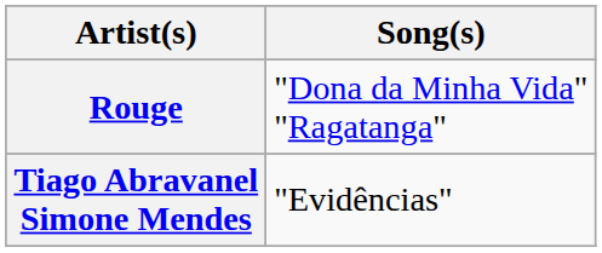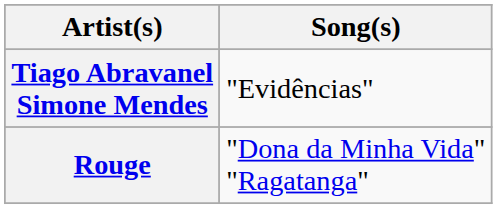 <table class="wikitable plainrowheaders">
 <tr>
 <th scope="col">Artist(s)</th>
 <th scope="col">Song(s)</th>
 </tr>
 <tr>
+<th scope="row"><a href='#'>Tiago Abravanel</a><br><a href='#'>Simone Mendes</a></th>
+<td>"Evidências"</td>
+</tr>
+<tr>
 <th scope="row"><a href='#'>Rouge</a></th>
 <td>"<a href='#'>Dona da Minha Vida</a>"<br>"<a href='#'>Ragatanga</a>"<br></td>
 </tr>
-<tr>
-<th scope="row"><a href='#'>Tiago Abravanel</a><br><a href='#'>Simone Mendes</a></th>
-<td>"Evidências"</td>
-</tr>
 </table>
